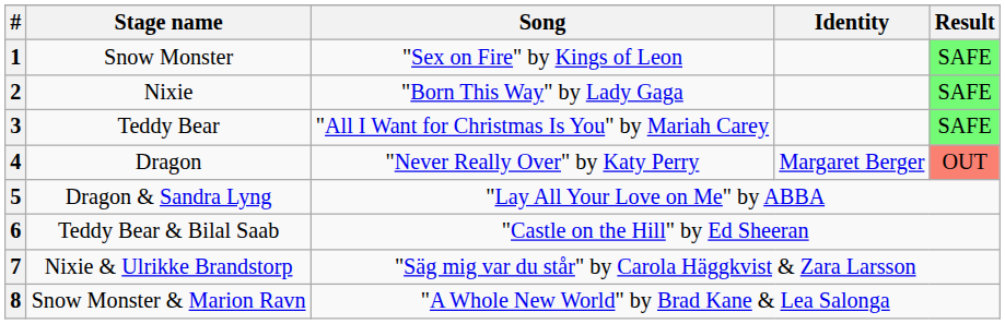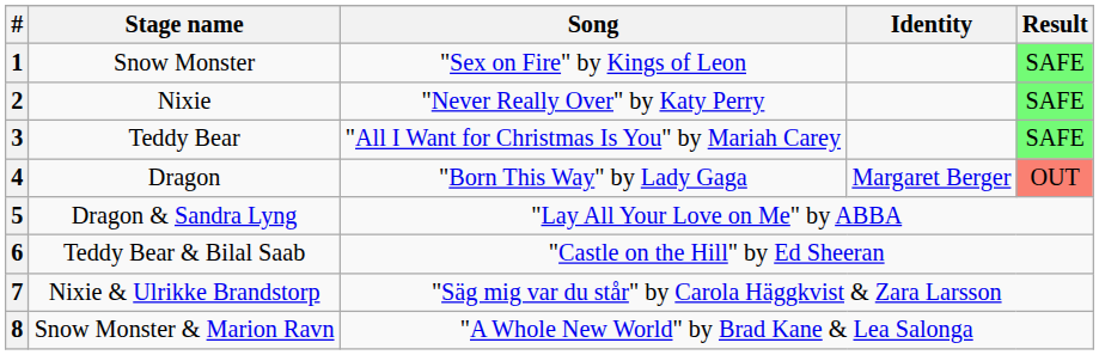 <table class="wikitable plainrowheaders" style="text-align: center;">
 <tr>
 </tr>
 <tr>
 <th>#</th>
 <th>Stage name</th>
 <th>Song</th>
 <th>Identity</th>
 <th>Result</th>
 </tr>
 <tr>
 <th>1</th>
 <td>Snow Monster</td>
 <td>"<a href='#'>Sex on Fire</a>" by <a href='#'>Kings of Leon</a></td>
 <td></td>
 <td bgcolor="#73FB76">SAFE</td>
 </tr>
 <tr>
 <th>2</th>
 <td>Nixie</td>
-<td>"<a href='#'>Born This Way</a>" by <a href='#'>Lady Gaga</a></td>
+<td>"<a href='#'>Never Really Over</a>" by <a href='#'>Katy Perry</a></td>
 <td></td>
 <td bgcolor="#73FB76">SAFE</td>
 </tr>
 <tr>
 <th>3</th>
 <td>Teddy Bear</td>
 <td>"<a href='#'>All I Want for Christmas Is You</a>" by <a href='#'>Mariah Carey</a></td>
 <td></td>
 <td bgcolor="#73FB76">SAFE</td>
 </tr>
 <tr>
 <th>4</th>
 <td>Dragon</td>
-<td>"<a href='#'>Never Really Over</a>" by <a href='#'>Katy Perry</a></td>
+<td>"<a href='#'>Born This Way</a>" by <a href='#'>Lady Gaga</a></td>
 <td><a href='#'>Margaret Berger</a></td>
 <td bgcolor=salmon>OUT</td>
 </tr>
 <tr>
 <th>5</th>
 <td>Dragon & <a href='#'>Sandra Lyng</a></td>
 <td colspan="3">"<a href='#'>Lay All Your Love on Me</a>" by <a href='#'>ABBA</a></td>
 </tr>
 <tr>
 <th>6</th>
 <td>Teddy Bear & Bilal Saab</td>
 <td colspan="3">"<a href='#'>Castle on the Hill</a>" by <a href='#'>Ed Sheeran</a></td>
 </tr>
 <tr>
 <th>7</th>
 <td>Nixie & <a href='#'>Ulrikke Brandstorp</a></td>
 <td colspan="3">"<a href='#'>Säg mig var du står</a>" by <a href='#'>Carola Häggkvist</a> & <a href='#'>Zara Larsson</a></td>
 </tr>
 <tr>
 <th>8</th>
 <td>Snow Monster & <a href='#'>Marion Ravn</a></td>
 <td colspan="3">"<a href='#'>A Whole New World</a>" by <a href='#'>Brad Kane</a> & <a href='#'>Lea Salonga</a></td>
 </tr>
 </table>
